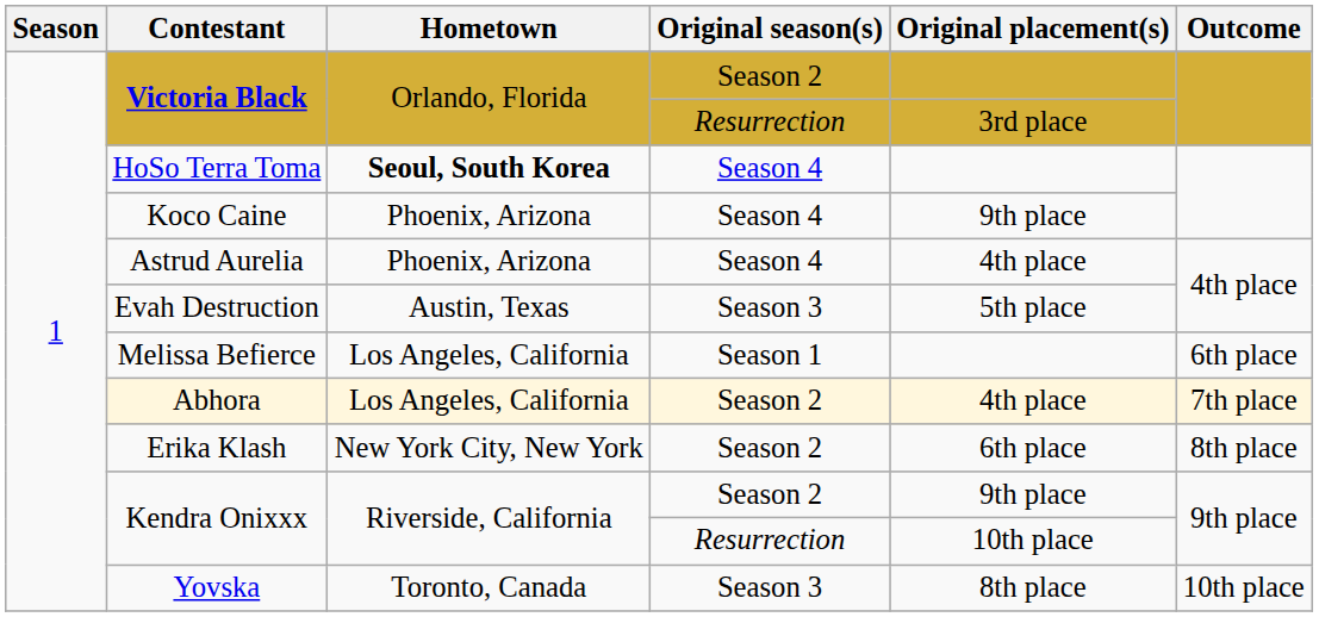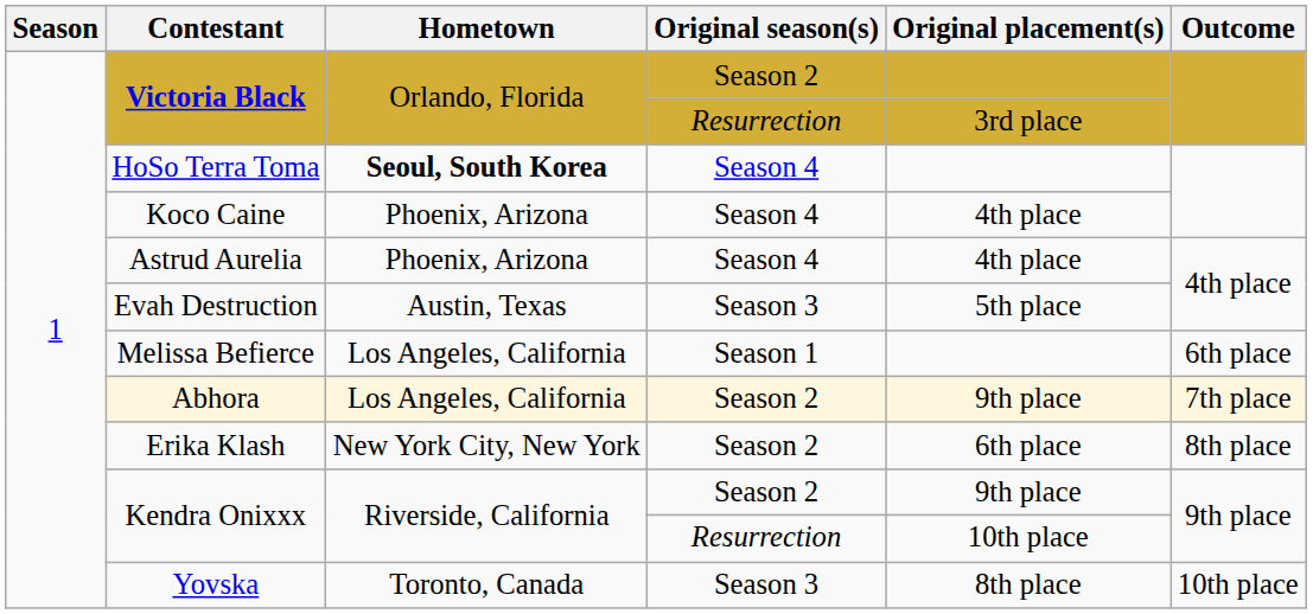 <table class="wikitable sortable" style="text-align:center">
 <tr>
 <th>Season</th>
 <th>Contestant</th>
 <th>Hometown</th>
 <th>Original season(s)</th>
 <th>Original placement(s)</th>
 <th>Outcome</th>
 </tr>
 <tr>
 <td rowspan="13"><a href='#'>1</a></td>
 </tr>
 <tr bgcolor="D4AF37">
 <td rowspan="2"><strong><a href='#'>Victoria Black</a></strong></td>
 <td rowspan="2">Orlando, Florida</td>
 <td>Season 2</td>
 <td></td>
 <td rowspan="2"><strong></strong></td>
 </tr>
 <tr bgcolor="D4AF37">
 <td><em>Resurrection</em></td>
 <td>3rd place</td>
 </tr>
 <tr>
 <td><a href='#'>HoSo Terra Toma</a></td>
 <td><strong>Seoul, South Korea</strong></td>
 <td><a href='#'>Season 4</a></td>
 <td></td>
 <td rowspan="2"></td>
 </tr>
 <tr>
 <td>Koco Caine</td>
 <td>Phoenix, Arizona</td>
 <td>Season 4</td>
-<td>9th place</td>
+<td>4th place</td>
 </tr>
 <tr>
 <td>Astrud Aurelia</td>
 <td>Phoenix, Arizona</td>
 <td>Season 4</td>
 <td>4th place</td>
 <td rowspan="2">4th place</td>
 </tr>
 <tr>
 <td>Evah Destruction</td>
 <td>Austin, Texas</td>
 <td>Season 3</td>
 <td>5th place</td>
 </tr>
 <tr>
 <td>Melissa Befierce</td>
 <td>Los Angeles, California</td>
 <td>Season 1</td>
 <td></td>
 <td>6th place</td>
 </tr>
 <tr bgcolor="FFF7DD">
 <td>Abhora</td>
 <td>Los Angeles, California</td>
 <td>Season 2</td>
-<td>4th place</td>
+<td>9th place</td>
 <td>7th place</td>
 </tr>
 <tr>
 <td>Erika Klash</td>
 <td>New York City, New York</td>
 <td>Season 2</td>
 <td>6th place</td>
 <td>8th place</td>
 </tr>
 <tr>
 <td rowspan="2">Kendra Onixxx</td>
 <td rowspan="2">Riverside, California</td>
 <td>Season 2</td>
 <td>9th place</td>
 <td rowspan="2">9th place</td>
 </tr>
 <tr>
 <td><em>Resurrection</em></td>
 <td>10th place</td>
 </tr>
 <tr>
 <td><a href='#'>Yovska</a></td>
 <td>Toronto, Canada</td>
 <td>Season 3</td>
 <td>8th place</td>
 <td>10th place</td>
 </tr>
 </table>
